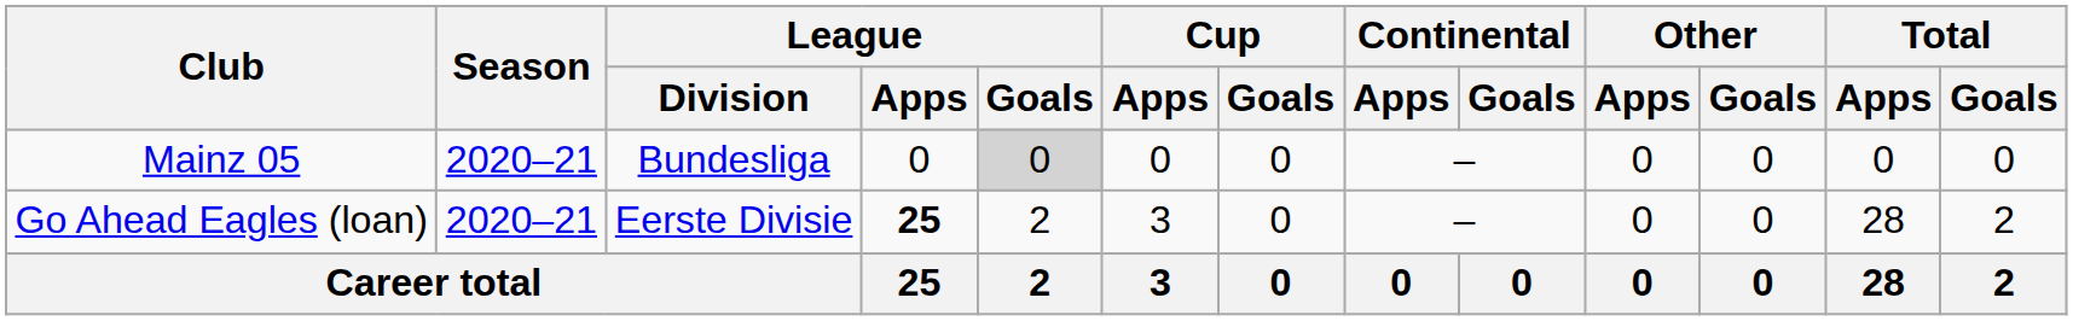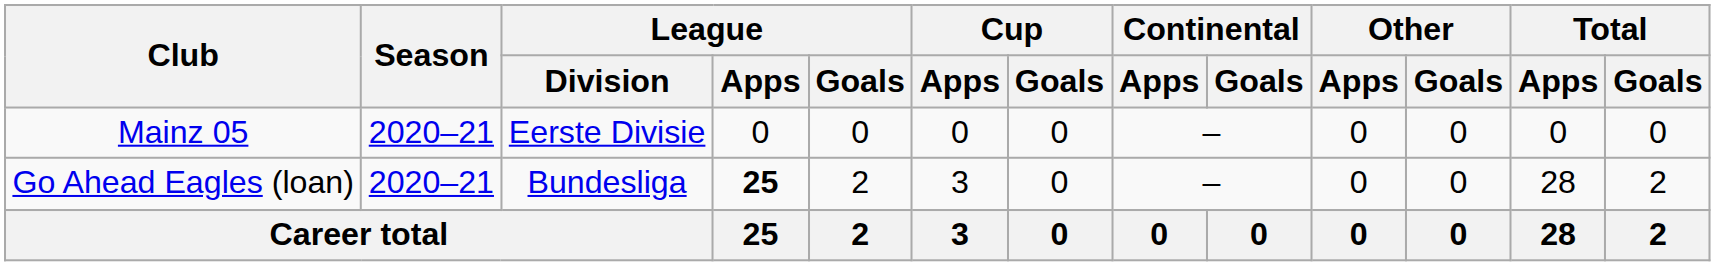 <table class="wikitable" style="text-align:center">
 <tr>
 <th rowspan="2">Club</th>
 <th rowspan="2">Season</th>
 <th colspan="3">League</th>
 <th colspan="2">Cup</th>
 <th colspan="2">Continental</th>
 <th colspan="2">Other</th>
 <th colspan="2">Total</th>
 </tr>
 <tr>
 <th>Division</th>
 <th>Apps</th>
 <th>Goals</th>
 <th>Apps</th>
 <th>Goals</th>
 <th>Apps</th>
 <th>Goals</th>
 <th>Apps</th>
 <th>Goals</th>
 <th>Apps</th>
 <th>Goals</th>
 </tr>
 <tr>
 <td><a href='#'>Mainz 05</a></td>
 <td><a href='#'>2020–21</a></td>
-<td><a href='#'>Bundesliga</a></td>
+<td><a href='#'>Eerste Divisie</a></td>
 <td>0</td>
-<td style="background: lightgrey;">0</td>
+<td>0</td>
 <td>0</td>
 <td>0</td>
 <td colspan="2">–</td>
 <td>0</td>
 <td>0</td>
 <td>0</td>
 <td>0</td>
 </tr>
 <tr>
 <td><a href='#'>Go Ahead Eagles</a> (loan)</td>
 <td><a href='#'>2020–21</a></td>
-<td><a href='#'>Eerste Divisie</a></td>
+<td><a href='#'>Bundesliga</a></td>
 <td><strong>25</strong></td>
 <td>2</td>
 <td>3</td>
 <td>0</td>
 <td colspan="2">–</td>
 <td>0</td>
 <td>0</td>
 <td>28</td>
 <td>2</td>
 </tr>
 <tr>
 <th colspan="3">Career total</th>
 <th>25</th>
 <th>2</th>
 <th>3</th>
 <th>0</th>
 <th>0</th>
 <th>0</th>
 <th>0</th>
 <th>0</th>
 <th>28</th>
 <th>2</th>
 </tr>
 </table>
